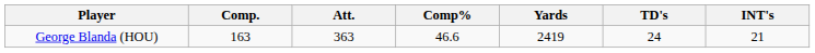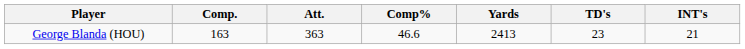 <table class="wikitable sortable">
 <tr>
 <th bgcolor="#DDDDFF" width="16%">Player</th>
 <th bgcolor="#DDDDFF" width="9%">Comp.</th>
 <th bgcolor="#DDDDFF" width="9%">Att.</th>
 <th bgcolor="#DDDDFF" width="9%">Comp%</th>
 <th bgcolor="#DDDDFF" width="9%">Yards</th>
 <th bgcolor="#DDDDFF" width="9%">TD's</th>
 <th bgcolor="#DDDDFF" width="9%">INT's</th>
 </tr>
 <tr align="center">
 <td><a href='#'>George Blanda</a> (HOU)</td>
 <td>163</td>
 <td>363</td>
 <td>46.6</td>
-<td>2419</td>
-<td>24</td>
+<td>2413</td>
+<td>23</td>
 <td>21</td>
 </tr>
 </table>
